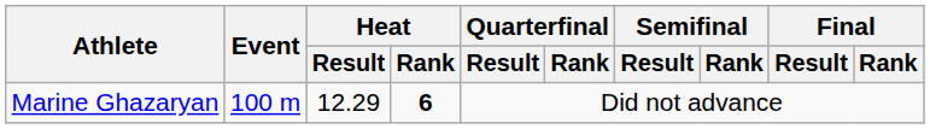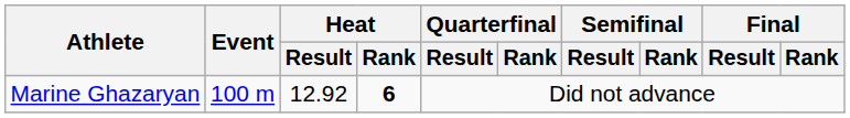 <table class="wikitable" style="font-size:90%">
 <tr>
 <th rowspan="2">Athlete</th>
 <th rowspan="2">Event</th>
 <th colspan="2">Heat</th>
 <th colspan="2">Quarterfinal</th>
 <th colspan="2">Semifinal</th>
 <th colspan="2">Final</th>
 </tr>
 <tr style="font-size:95%">
 <th>Result</th>
 <th>Rank</th>
 <th>Result</th>
 <th>Rank</th>
 <th>Result</th>
 <th>Rank</th>
 <th>Result</th>
 <th>Rank</th>
 </tr>
 <tr align=center>
 <td align=left><a href='#'>Marine Ghazaryan</a></td>
 <td align=left><a href='#'>100 m</a></td>
-<td>12.29</td>
+<td>12.92</td>
 <td><strong>6</strong></td>
 <td colspan=6>Did not advance</td>
 </tr>
 </table>
